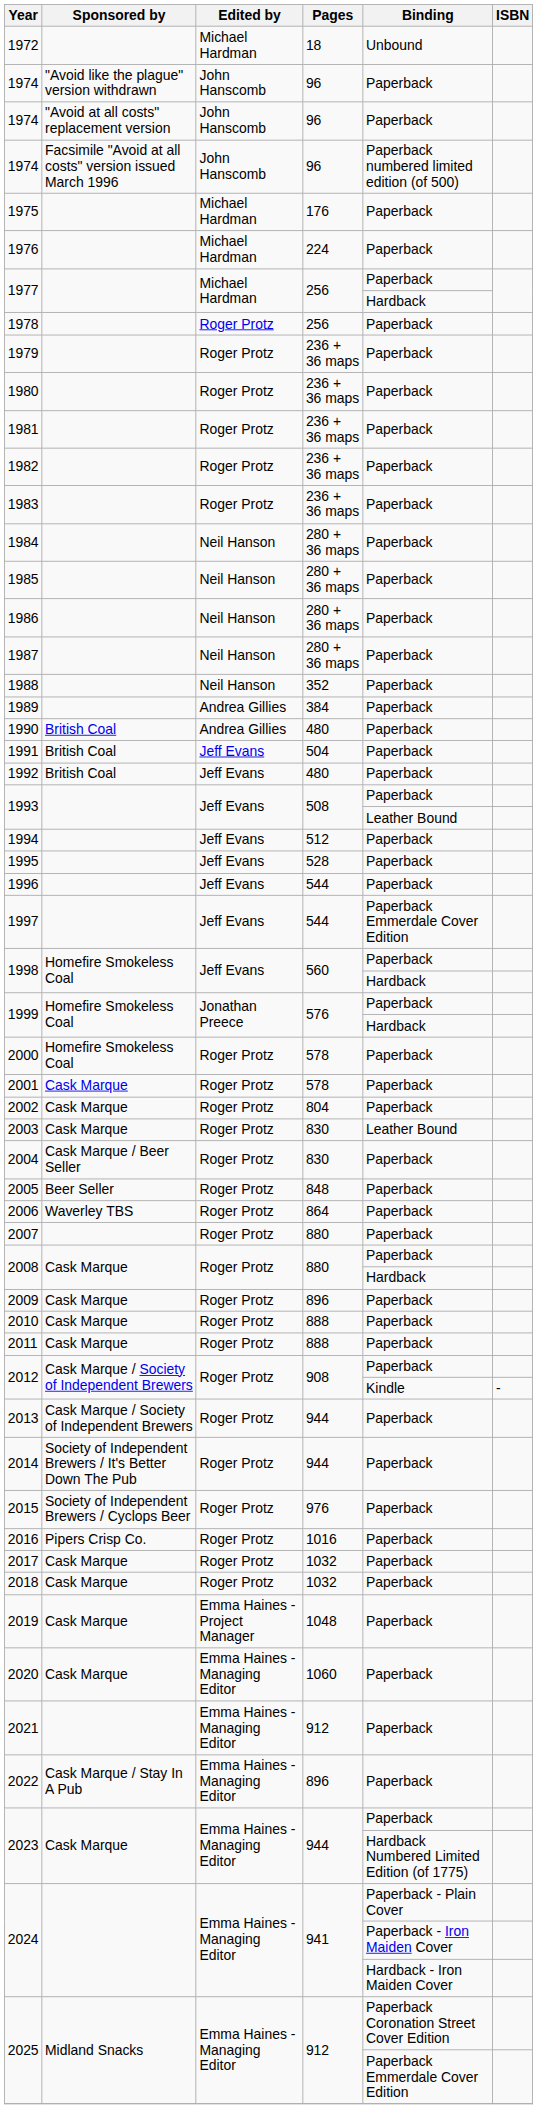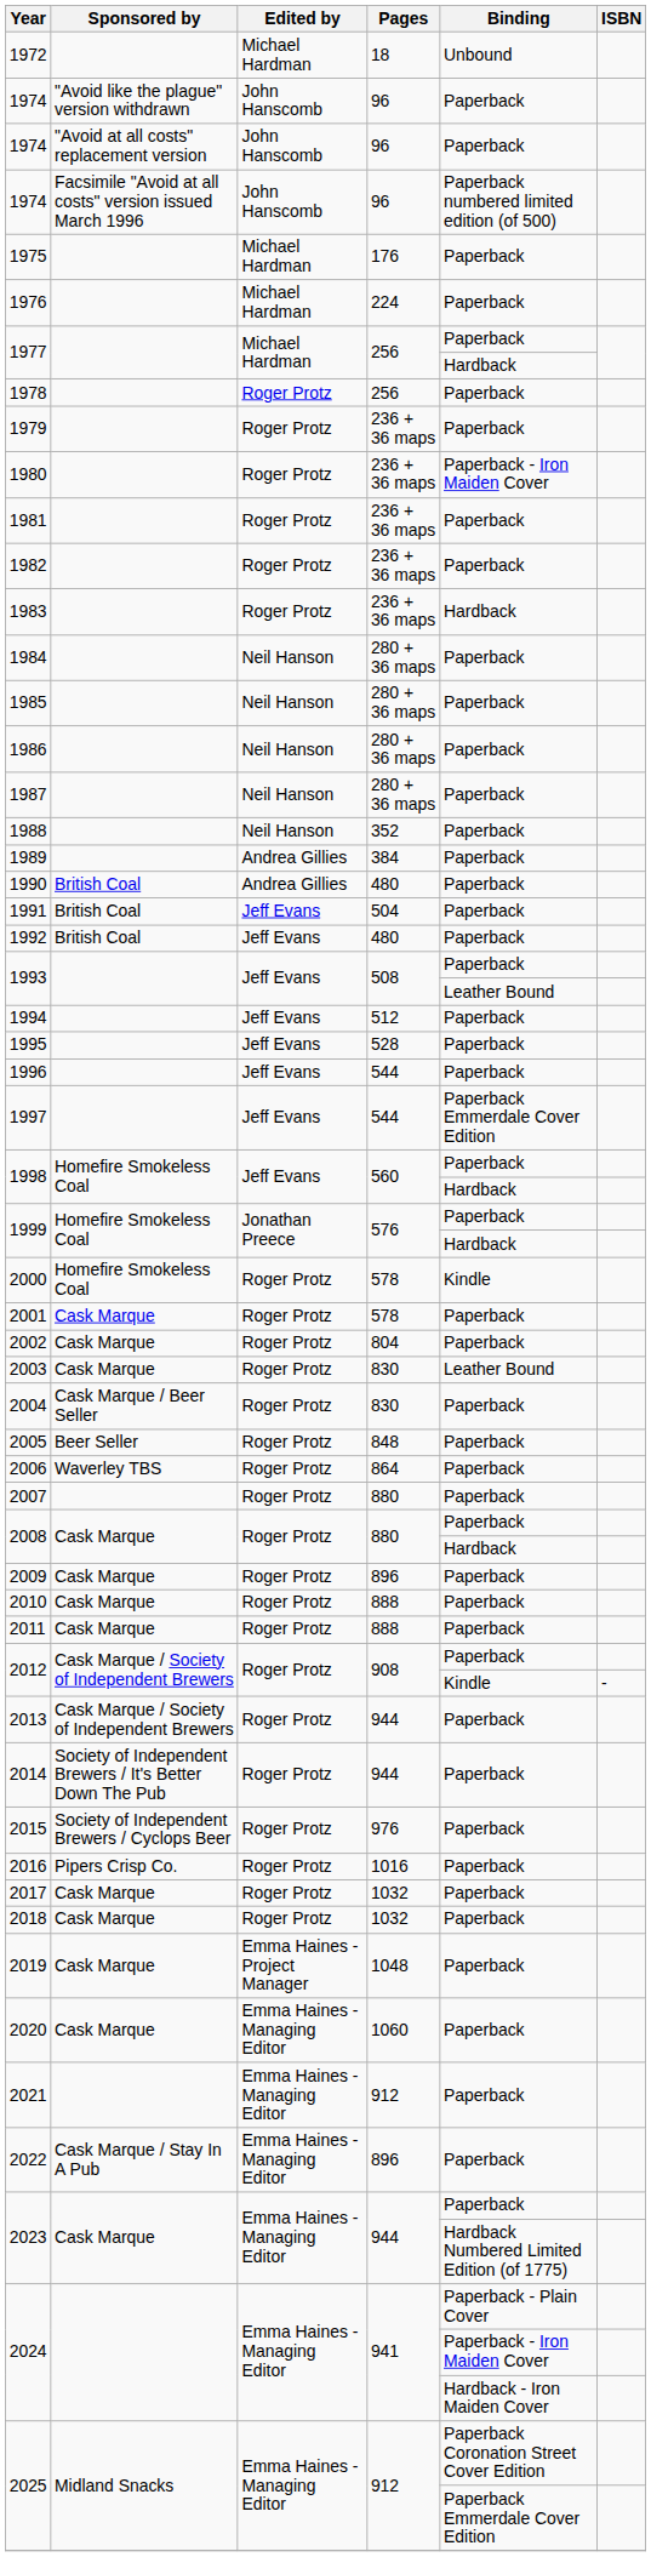 <table class="wikitable">
 <tr>
 <th>Year</th>
 <th>Sponsored by</th>
 <th>Edited by</th>
 <th>Pages</th>
 <th>Binding</th>
 <th>ISBN</th>
 </tr>
 <tr>
 <td>1972</td>
 <td></td>
 <td>Michael Hardman</td>
 <td>18</td>
 <td>Unbound</td>
 <td></td>
 </tr>
 <tr>
 <td>1974</td>
 <td>"Avoid like the plague" version withdrawn</td>
 <td>John Hanscomb</td>
 <td>96</td>
 <td>Paperback</td>
 <td></td>
 </tr>
 <tr>
 <td>1974</td>
 <td>"Avoid at all costs" replacement version</td>
 <td>John Hanscomb</td>
 <td>96</td>
 <td>Paperback</td>
 <td></td>
 </tr>
 <tr>
 <td>1974</td>
 <td>Facsimile "Avoid at all costs" version issued March 1996</td>
 <td>John Hanscomb</td>
 <td>96</td>
 <td>Paperback numbered limited edition (of 500)</td>
 <td></td>
 </tr>
 <tr>
 <td>1975</td>
 <td></td>
 <td>Michael Hardman</td>
 <td>176</td>
 <td>Paperback</td>
 <td></td>
 </tr>
 <tr>
 <td>1976</td>
 <td></td>
 <td>Michael Hardman</td>
 <td>224</td>
 <td>Paperback</td>
 <td></td>
 </tr>
 <tr>
 <td rowspan="2">1977</td>
 <td rowspan="2"></td>
 <td rowspan="2">Michael Hardman</td>
 <td rowspan="2">256</td>
 <td>Paperback</td>
 <td rowspan="2"></td>
 </tr>
 <tr>
 <td>Hardback</td>
 </tr>
 <tr>
 <td>1978</td>
 <td></td>
 <td><a href='#'>Roger Protz</a></td>
 <td>256</td>
 <td>Paperback</td>
 <td></td>
 </tr>
 <tr>
 <td>1979</td>
 <td></td>
 <td>Roger Protz</td>
 <td>236 + 36 maps</td>
 <td>Paperback</td>
 <td></td>
 </tr>
 <tr>
 <td>1980</td>
 <td></td>
 <td>Roger Protz</td>
 <td>236 + 36 maps</td>
-<td>Paperback</td>
+<td>Paperback - <a href='#'>Iron Maiden</a> Cover</td>
 <td></td>
 </tr>
 <tr>
 <td>1981</td>
 <td></td>
 <td>Roger Protz</td>
 <td>236 + 36 maps</td>
 <td>Paperback</td>
 <td></td>
 </tr>
 <tr>
 <td>1982</td>
 <td></td>
 <td>Roger Protz</td>
 <td>236 + 36 maps</td>
 <td>Paperback</td>
 <td></td>
 </tr>
 <tr>
 <td>1983</td>
 <td></td>
 <td>Roger Protz</td>
 <td>236 + 36 maps</td>
-<td>Paperback</td>
+<td>Hardback</td>
 <td></td>
 </tr>
 <tr>
 <td>1984</td>
 <td></td>
 <td>Neil Hanson</td>
 <td>280 + 36 maps</td>
 <td>Paperback</td>
 <td></td>
 </tr>
 <tr>
 <td>1985</td>
 <td></td>
 <td>Neil Hanson</td>
 <td>280 + 36 maps</td>
 <td>Paperback</td>
 <td></td>
 </tr>
 <tr>
 <td>1986</td>
 <td></td>
 <td>Neil Hanson</td>
 <td>280 + 36 maps</td>
 <td>Paperback</td>
 <td></td>
 </tr>
 <tr>
 <td>1987</td>
 <td></td>
 <td>Neil Hanson</td>
 <td>280 + 36 maps</td>
 <td>Paperback</td>
 <td></td>
 </tr>
 <tr>
 <td>1988</td>
 <td></td>
 <td>Neil Hanson</td>
 <td>352</td>
 <td>Paperback</td>
 <td></td>
 </tr>
 <tr>
 <td>1989</td>
 <td></td>
 <td>Andrea Gillies</td>
 <td>384</td>
 <td>Paperback</td>
 <td></td>
 </tr>
 <tr>
 <td>1990</td>
 <td><a href='#'>British Coal</a></td>
 <td>Andrea Gillies</td>
 <td>480</td>
 <td>Paperback</td>
 <td></td>
 </tr>
 <tr>
 <td>1991</td>
 <td>British Coal</td>
 <td><a href='#'>Jeff Evans</a></td>
 <td>504</td>
 <td>Paperback</td>
 <td></td>
 </tr>
 <tr>
 <td>1992</td>
 <td>British Coal</td>
 <td>Jeff Evans</td>
 <td>480</td>
 <td>Paperback</td>
 <td></td>
 </tr>
 <tr>
 <td rowspan="2">1993</td>
 <td rowspan="2"></td>
 <td rowspan="2">Jeff Evans</td>
 <td rowspan="2">508</td>
 <td>Paperback</td>
 <td></td>
 </tr>
 <tr>
 <td>Leather Bound</td>
 <td></td>
 </tr>
 <tr>
 <td>1994</td>
 <td></td>
 <td>Jeff Evans</td>
 <td>512</td>
 <td>Paperback</td>
 <td></td>
 </tr>
 <tr>
 <td>1995</td>
 <td></td>
 <td>Jeff Evans</td>
 <td>528</td>
 <td>Paperback</td>
 <td></td>
 </tr>
 <tr>
 <td>1996</td>
 <td></td>
 <td>Jeff Evans</td>
 <td>544</td>
 <td>Paperback</td>
 <td></td>
 </tr>
 <tr>
 <td>1997</td>
 <td></td>
 <td>Jeff Evans</td>
 <td>544</td>
 <td>Paperback Emmerdale Cover Edition</td>
 <td></td>
 </tr>
 <tr>
 <td rowspan="2">1998</td>
 <td rowspan="2">Homefire Smokeless Coal</td>
 <td rowspan="2">Jeff Evans</td>
 <td rowspan="2">560</td>
 <td>Paperback</td>
 <td></td>
 </tr>
 <tr>
 <td>Hardback</td>
 <td></td>
 </tr>
 <tr>
 <td rowspan="2">1999</td>
 <td rowspan="2">Homefire Smokeless Coal</td>
 <td rowspan="2">Jonathan Preece</td>
 <td rowspan="2">576</td>
 <td>Paperback</td>
 <td></td>
 </tr>
 <tr>
 <td>Hardback</td>
 <td></td>
 </tr>
 <tr>
 <td>2000</td>
 <td>Homefire Smokeless Coal</td>
 <td>Roger Protz</td>
 <td>578</td>
-<td>Paperback</td>
+<td>Kindle</td>
 <td></td>
 </tr>
 <tr>
 <td>2001</td>
 <td><a href='#'>Cask Marque</a></td>
 <td>Roger Protz</td>
 <td>578</td>
 <td>Paperback</td>
 <td></td>
 </tr>
 <tr>
 <td>2002</td>
 <td>Cask Marque</td>
 <td>Roger Protz</td>
 <td>804</td>
 <td>Paperback</td>
 <td></td>
 </tr>
 <tr>
 <td>2003</td>
 <td>Cask Marque</td>
 <td>Roger Protz</td>
 <td>830</td>
 <td>Leather Bound</td>
 <td></td>
 </tr>
 <tr>
 <td>2004</td>
 <td>Cask Marque / Beer Seller</td>
 <td>Roger Protz</td>
 <td>830</td>
 <td>Paperback</td>
 <td></td>
 </tr>
 <tr>
 <td>2005</td>
 <td>Beer Seller</td>
 <td>Roger Protz</td>
 <td>848</td>
 <td>Paperback</td>
 <td></td>
 </tr>
 <tr>
 <td>2006</td>
 <td>Waverley TBS</td>
 <td>Roger Protz</td>
 <td>864</td>
 <td>Paperback</td>
 <td></td>
 </tr>
 <tr>
 <td>2007</td>
 <td></td>
 <td>Roger Protz</td>
 <td>880</td>
 <td>Paperback</td>
 <td></td>
 </tr>
 <tr>
 <td rowspan="2">2008</td>
 <td rowspan="2">Cask Marque</td>
 <td rowspan="2">Roger Protz</td>
 <td rowspan="2">880</td>
 <td>Paperback</td>
 <td></td>
 </tr>
 <tr>
 <td>Hardback</td>
 <td></td>
 </tr>
 <tr>
 <td>2009</td>
 <td>Cask Marque</td>
 <td>Roger Protz</td>
 <td>896</td>
 <td>Paperback</td>
 <td></td>
 </tr>
 <tr>
 <td>2010</td>
 <td>Cask Marque</td>
 <td>Roger Protz</td>
 <td>888</td>
 <td>Paperback</td>
 <td></td>
 </tr>
 <tr>
 <td>2011</td>
 <td>Cask Marque</td>
 <td>Roger Protz</td>
 <td>888</td>
 <td>Paperback</td>
 <td></td>
 </tr>
 <tr>
 <td rowspan="2">2012</td>
 <td rowspan="2">Cask Marque / <a href='#'>Society of Independent Brewers</a></td>
 <td rowspan="2">Roger Protz</td>
 <td rowspan="2">908</td>
 <td>Paperback</td>
 <td></td>
 </tr>
 <tr>
 <td>Kindle</td>
 <td>-</td>
 </tr>
 <tr>
 <td>2013</td>
 <td>Cask Marque / Society of Independent Brewers</td>
 <td>Roger Protz</td>
 <td>944</td>
 <td>Paperback</td>
 <td></td>
 </tr>
 <tr>
 <td>2014</td>
 <td>Society of Independent Brewers / It's Better Down The Pub</td>
 <td>Roger Protz</td>
 <td>944</td>
 <td>Paperback</td>
 <td></td>
 </tr>
 <tr>
 <td>2015</td>
 <td>Society of Independent Brewers / Cyclops Beer</td>
 <td>Roger Protz</td>
 <td>976</td>
 <td>Paperback</td>
 <td></td>
 </tr>
 <tr>
 <td>2016</td>
 <td>Pipers Crisp Co.</td>
 <td>Roger Protz</td>
 <td>1016</td>
 <td>Paperback</td>
 <td></td>
 </tr>
 <tr>
 <td>2017</td>
 <td>Cask Marque</td>
 <td>Roger Protz</td>
 <td>1032</td>
 <td>Paperback</td>
 <td></td>
 </tr>
 <tr>
 <td>2018</td>
 <td>Cask Marque</td>
 <td>Roger Protz</td>
 <td>1032</td>
 <td>Paperback</td>
 <td></td>
 </tr>
 <tr>
 <td>2019</td>
 <td>Cask Marque</td>
 <td>Emma Haines - Project Manager</td>
 <td>1048</td>
 <td>Paperback</td>
 <td></td>
 </tr>
 <tr>
 <td>2020</td>
 <td>Cask Marque</td>
 <td>Emma Haines - Managing Editor</td>
 <td>1060</td>
 <td>Paperback</td>
 <td></td>
 </tr>
 <tr>
 <td>2021</td>
 <td></td>
 <td>Emma Haines - Managing Editor</td>
 <td>912</td>
 <td>Paperback</td>
 <td></td>
 </tr>
 <tr>
 <td>2022</td>
 <td>Cask Marque / Stay In A Pub</td>
 <td>Emma Haines - Managing Editor</td>
 <td>896</td>
 <td>Paperback</td>
 <td></td>
 </tr>
 <tr>
 <td rowspan="2">2023</td>
 <td rowspan="2">Cask Marque</td>
 <td rowspan="2">Emma Haines - Managing Editor</td>
 <td rowspan="2">944</td>
 <td>Paperback</td>
 <td></td>
 </tr>
 <tr>
 <td>Hardback Numbered Limited Edition (of 1775)</td>
 <td></td>
 </tr>
 <tr>
 <td rowspan="3">2024</td>
 <td rowspan="3"></td>
 <td rowspan="3">Emma Haines - Managing Editor</td>
 <td rowspan="3">941</td>
 <td>Paperback - Plain Cover</td>
 <td></td>
 </tr>
 <tr>
 <td>Paperback - <a href='#'>Iron Maiden</a> Cover</td>
 <td></td>
 </tr>
 <tr>
 <td>Hardback - Iron Maiden Cover</td>
 <td></td>
 </tr>
 <tr>
 <td rowspan="2">2025</td>
 <td rowspan="2">Midland Snacks</td>
 <td rowspan="2">Emma Haines - Managing Editor</td>
 <td rowspan="2">912</td>
 <td>Paperback Coronation Street Cover Edition</td>
 <td></td>
 </tr>
 <tr>
 <td>Paperback Emmerdale Cover Edition</td>
 <td></td>
 </tr>
 <tr>
 </tr>
 </table>
